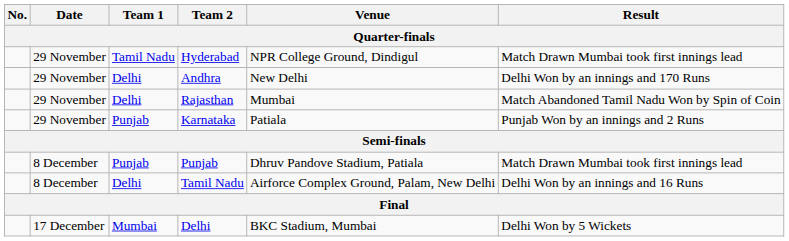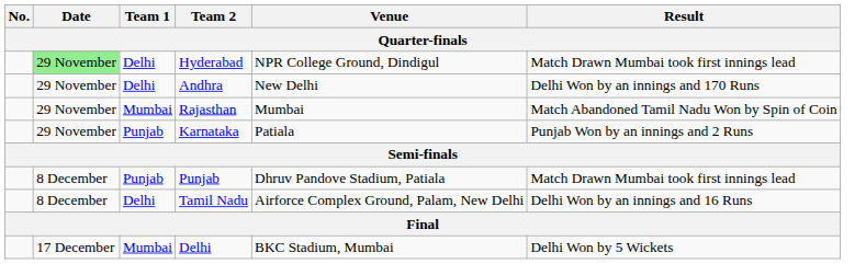 <table class="wikitable">
 <tr>
 <th>No.</th>
 <th>Date</th>
 <th>Team 1</th>
 <th>Team 2</th>
 <th>Venue</th>
 <th>Result</th>
 </tr>
 <tr>
 <th colspan="9">Quarter-finals</th>
 </tr>
 <tr>
 <td> </td>
-<td>29 November</td>
-<td><a href='#'>Tamil Nadu</a></td>
+<td style="background: lightgreen;">29 November</td>
+<td><a href='#'>Delhi</a></td>
 <td><a href='#'>Hyderabad</a></td>
 <td>NPR College Ground, Dindigul</td>
 <td>Match Drawn Mumbai took first innings lead</td>
 </tr>
 <tr>
 <td> </td>
 <td>29 November</td>
 <td><a href='#'>Delhi</a></td>
 <td><a href='#'>Andhra</a></td>
 <td>New Delhi</td>
 <td>Delhi Won by an innings and 170 Runs</td>
 </tr>
 <tr>
 <td> </td>
 <td>29 November</td>
-<td><a href='#'>Delhi</a></td>
+<td><a href='#'>Mumbai</a></td>
 <td><a href='#'>Rajasthan</a></td>
 <td>Mumbai</td>
 <td>Match Abandoned Tamil Nadu Won by Spin of Coin</td>
 </tr>
 <tr>
 <td> </td>
 <td>29 November</td>
 <td><a href='#'>Punjab</a></td>
 <td><a href='#'>Karnataka</a></td>
 <td>Patiala</td>
 <td>Punjab Won by an innings and 2 Runs</td>
 </tr>
 <tr>
 <th colspan="9">Semi-finals</th>
 </tr>
 <tr>
 <td> </td>
 <td>8 December</td>
 <td><a href='#'>Punjab</a></td>
 <td><a href='#'>Punjab</a></td>
 <td>Dhruv Pandove Stadium, Patiala</td>
 <td>Match Drawn Mumbai took first innings lead</td>
 </tr>
 <tr>
 <td> </td>
 <td>8 December</td>
 <td><a href='#'>Delhi</a></td>
 <td><a href='#'>Tamil Nadu</a></td>
 <td>Airforce Complex Ground, Palam, New Delhi</td>
 <td>Delhi Won by an innings and 16 Runs</td>
 </tr>
 <tr>
 <th colspan="9">Final</th>
 </tr>
 <tr>
 <td> </td>
 <td>17 December</td>
 <td><a href='#'>Mumbai</a></td>
 <td><a href='#'>Delhi</a></td>
 <td>BKC Stadium, Mumbai</td>
 <td>Delhi Won by 5 Wickets</td>
 </tr>
 </table>
